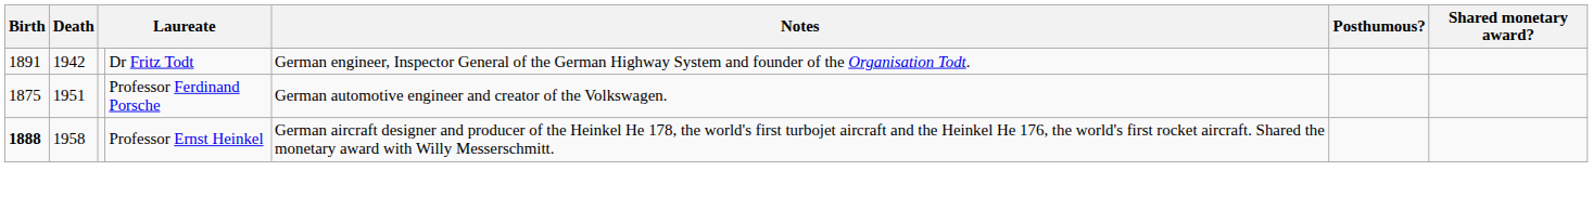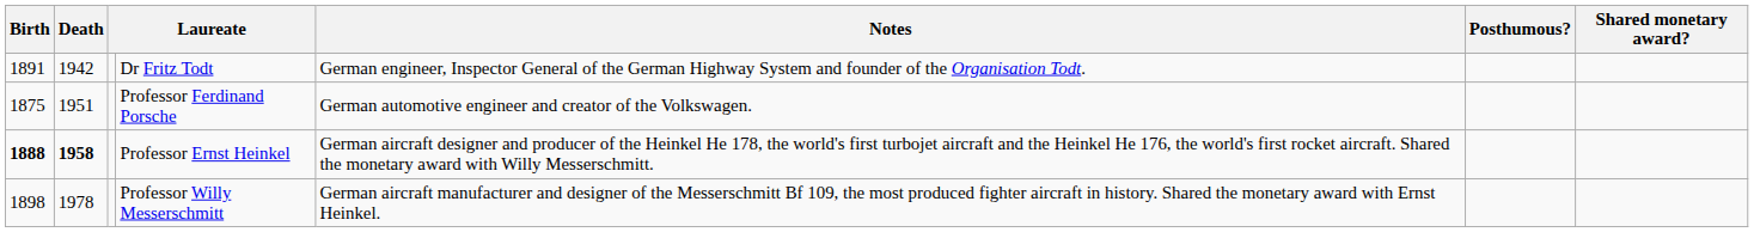 <table class="wikitable sortable">
 <tr>
 <th>Birth</th>
 <th>Death</th>
 <th colspan=2>Laureate</th>
 <th class="unsortable">Notes</th>
 <th>Posthumous?</th>
 <th>Shared monetary award?</th>
 </tr>
 <tr>
 <td>1891</td>
 <td>1942</td>
 <td></td>
 <td>Dr <a href='#'>Fritz Todt</a></td>
 <td>German engineer, Inspector General of the German Highway System and founder of the <em><a href='#'>Organisation Todt</a></em>.</td>
 <td></td>
 <td></td>
 </tr>
 <tr>
 <td>1875</td>
 <td>1951</td>
 <td></td>
 <td>Professor <a href='#'>Ferdinand Porsche</a></td>
 <td>German automotive engineer and creator of the Volkswagen.</td>
 <td></td>
 <td></td>
 </tr>
 <tr>
 <td><strong>1888</strong></td>
-<td>1958</td>
+<td><strong>1958</strong></td>
 <td></td>
 <td>Professor <a href='#'>Ernst Heinkel</a></td>
 <td>German aircraft designer and producer of the Heinkel He 178, the world's first turbojet aircraft and the Heinkel He 176, the world's first rocket aircraft. Shared the monetary award with Willy Messerschmitt.</td>
 <td></td>
 <td></td>
 </tr>
+<tr>
+<td>1898</td>
+<td>1978</td>
+<td></td>
+<td>Professor <a href='#'>Willy Messerschmitt</a></td>
+<td>German aircraft manufacturer and designer of the Messerschmitt Bf 109, the most produced fighter aircraft in history. Shared the monetary award with Ernst Heinkel.</td>
+<td></td>
+<td></td>
+</tr>
 </table>
